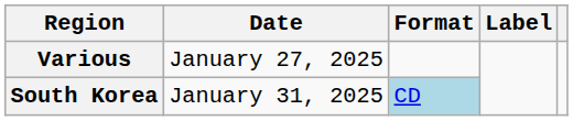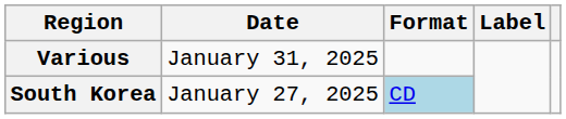 <table class="wikitable plainrowheaders">
 <tr>
 <th scope="col">Region</th>
 <th scope="col">Date</th>
 <th scope="col">Format</th>
 <th scope="col">Label</th>
 <th scope="col"></th>
 </tr>
 <tr>
 <th scope="row">Various </th>
-<td>January 27, 2025</td>
+<td>January 31, 2025</td>
 <td></td>
 <td rowspan="2"></td>
 <td rowspan="2"></td>
 </tr>
 <tr>
 <th scope="row">South Korea</th>
-<td>January 31, 2025</td>
+<td>January 27, 2025</td>
 <td style="background: lightblue;"><a href='#'>CD</a></td>
 </tr>
 </table>
